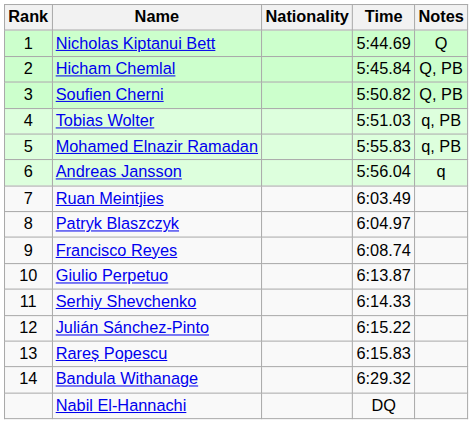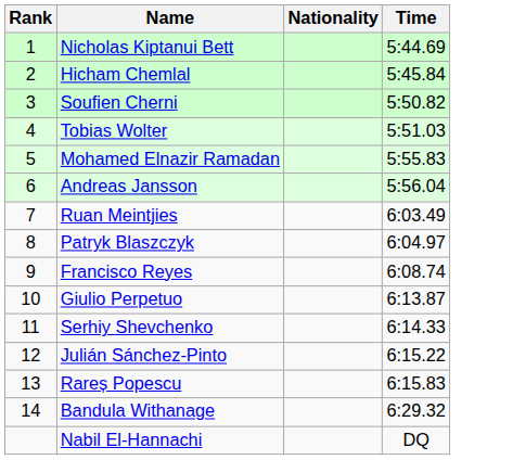 <table class="wikitable sortable" style="text-align:center">
 <tr>
 <th>Rank</th>
 <th>Name</th>
 <th>Nationality</th>
 <th>Time</th>
-<th>Notes</th>
 </tr>
 <tr bgcolor=ccffcc>
 <td>1</td>
 <td align=left><a href='#'>Nicholas Kiptanui Bett</a></td>
 <td align=left></td>
 <td>5:44.69</td>
-<td>Q</td>
 </tr>
 <tr bgcolor=ccffcc>
 <td>2</td>
 <td align=left><a href='#'>Hicham Chemlal</a></td>
 <td align=left></td>
 <td>5:45.84</td>
-<td>Q, PB</td>
 </tr>
 <tr bgcolor=ccffcc>
 <td>3</td>
 <td align=left><a href='#'>Soufien Cherni</a></td>
 <td align=left></td>
 <td>5:50.82</td>
-<td>Q, PB</td>
 </tr>
 <tr bgcolor=ddffdd>
 <td>4</td>
 <td align=left><a href='#'>Tobias Wolter</a></td>
 <td align=left></td>
 <td>5:51.03</td>
-<td>q, PB</td>
 </tr>
 <tr bgcolor=ddffdd>
 <td>5</td>
 <td align=left><a href='#'>Mohamed Elnazir Ramadan</a></td>
 <td align=left></td>
 <td>5:55.83</td>
-<td>q, PB</td>
 </tr>
 <tr bgcolor=ddffdd>
 <td>6</td>
 <td align=left><a href='#'>Andreas Jansson</a></td>
 <td align=left></td>
 <td>5:56.04</td>
-<td>q</td>
 </tr>
 <tr>
 <td>7</td>
 <td align=left><a href='#'>Ruan Meintjies</a></td>
 <td align=left></td>
 <td>6:03.49</td>
-<td></td>
 </tr>
 <tr>
 <td>8</td>
 <td align=left><a href='#'>Patryk Blaszczyk</a></td>
 <td align=left></td>
 <td>6:04.97</td>
-<td></td>
 </tr>
 <tr>
 <td>9</td>
 <td align=left><a href='#'>Francisco Reyes</a></td>
 <td align=left></td>
 <td>6:08.74</td>
-<td></td>
 </tr>
 <tr>
 <td>10</td>
 <td align=left><a href='#'>Giulio Perpetuo</a></td>
 <td align=left></td>
 <td>6:13.87</td>
-<td></td>
 </tr>
 <tr>
 <td>11</td>
 <td align=left><a href='#'>Serhiy Shevchenko</a></td>
 <td align=left></td>
 <td>6:14.33</td>
-<td></td>
 </tr>
 <tr>
 <td>12</td>
 <td align=left><a href='#'>Julián Sánchez-Pinto</a></td>
 <td align=left></td>
 <td>6:15.22</td>
-<td></td>
 </tr>
 <tr>
 <td>13</td>
 <td align=left><a href='#'>Rareș Popescu</a></td>
 <td align=left></td>
 <td>6:15.83</td>
-<td></td>
 </tr>
 <tr>
 <td>14</td>
 <td align=left><a href='#'>Bandula Withanage</a></td>
 <td align=left></td>
 <td>6:29.32</td>
-<td></td>
 </tr>
 <tr>
 <td></td>
 <td align=left><a href='#'>Nabil El-Hannachi</a></td>
 <td align=left></td>
 <td>DQ</td>
-<td></td>
 </tr>
 </table>
